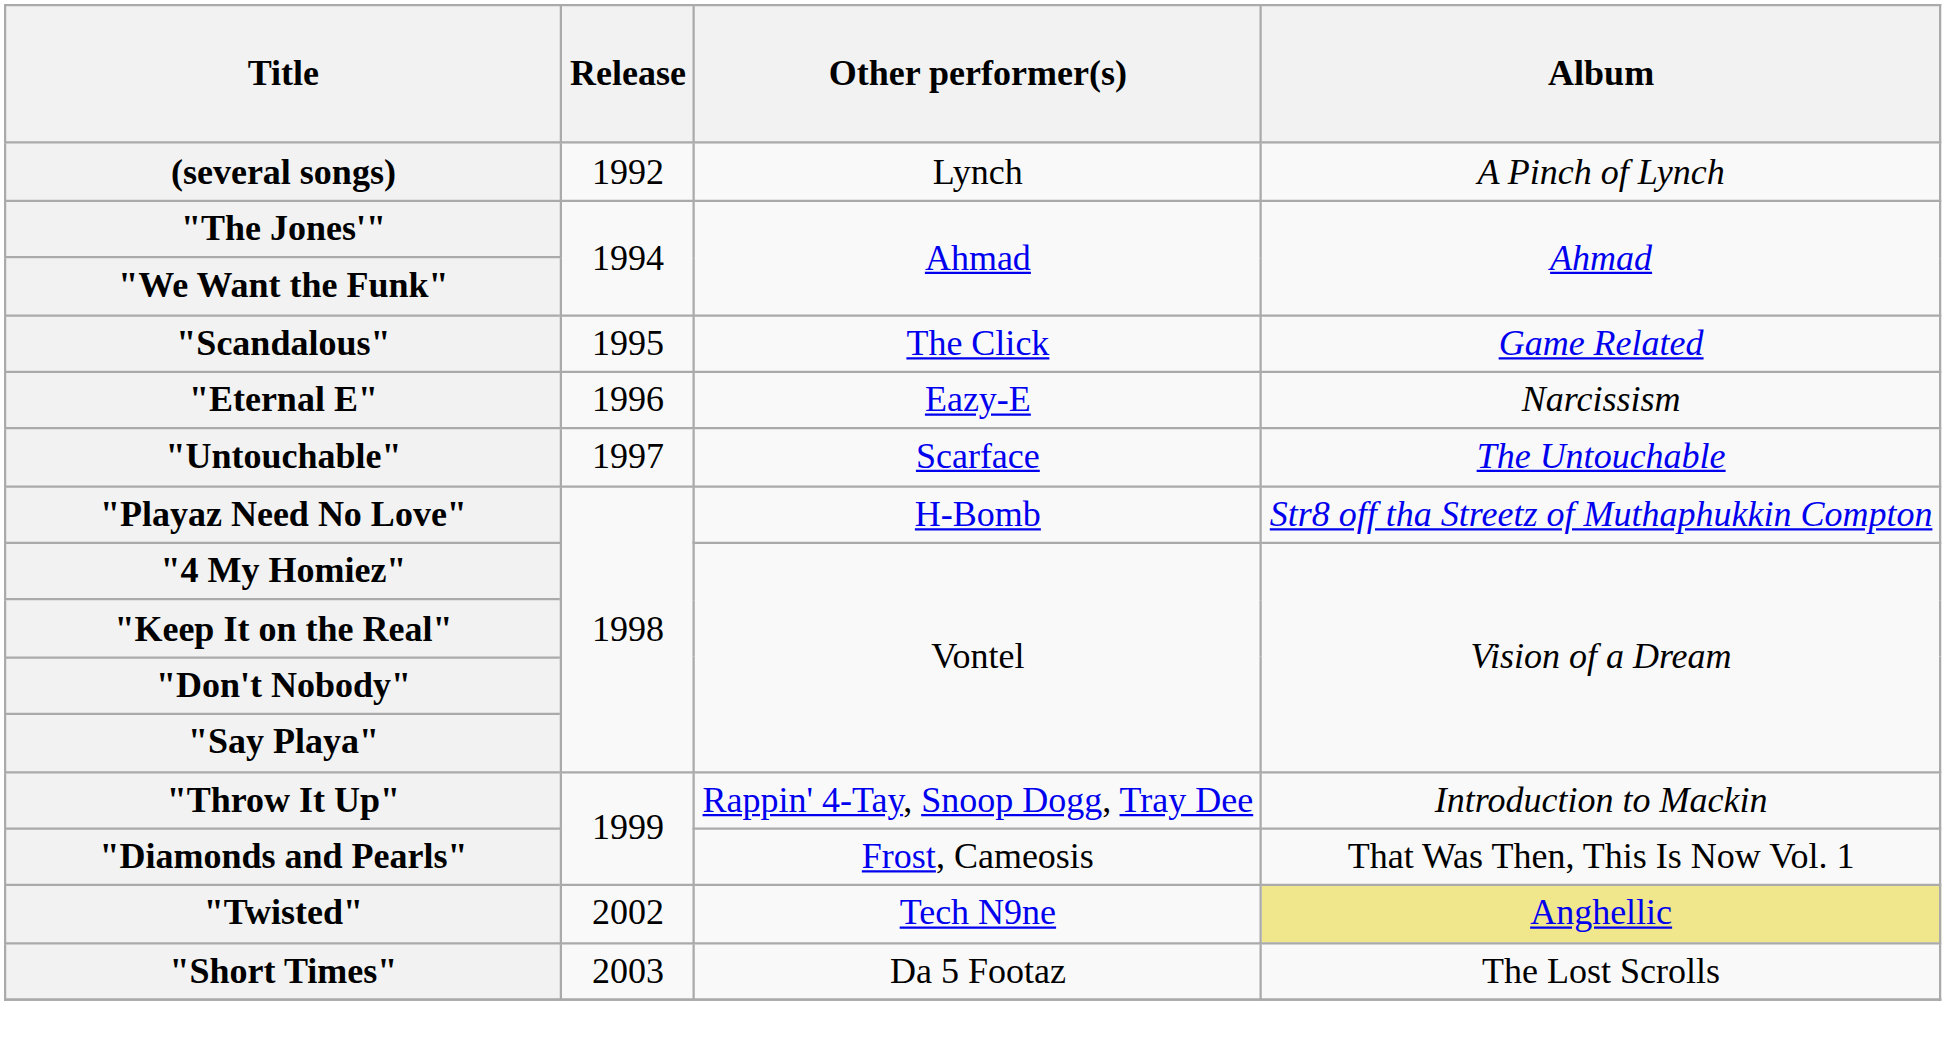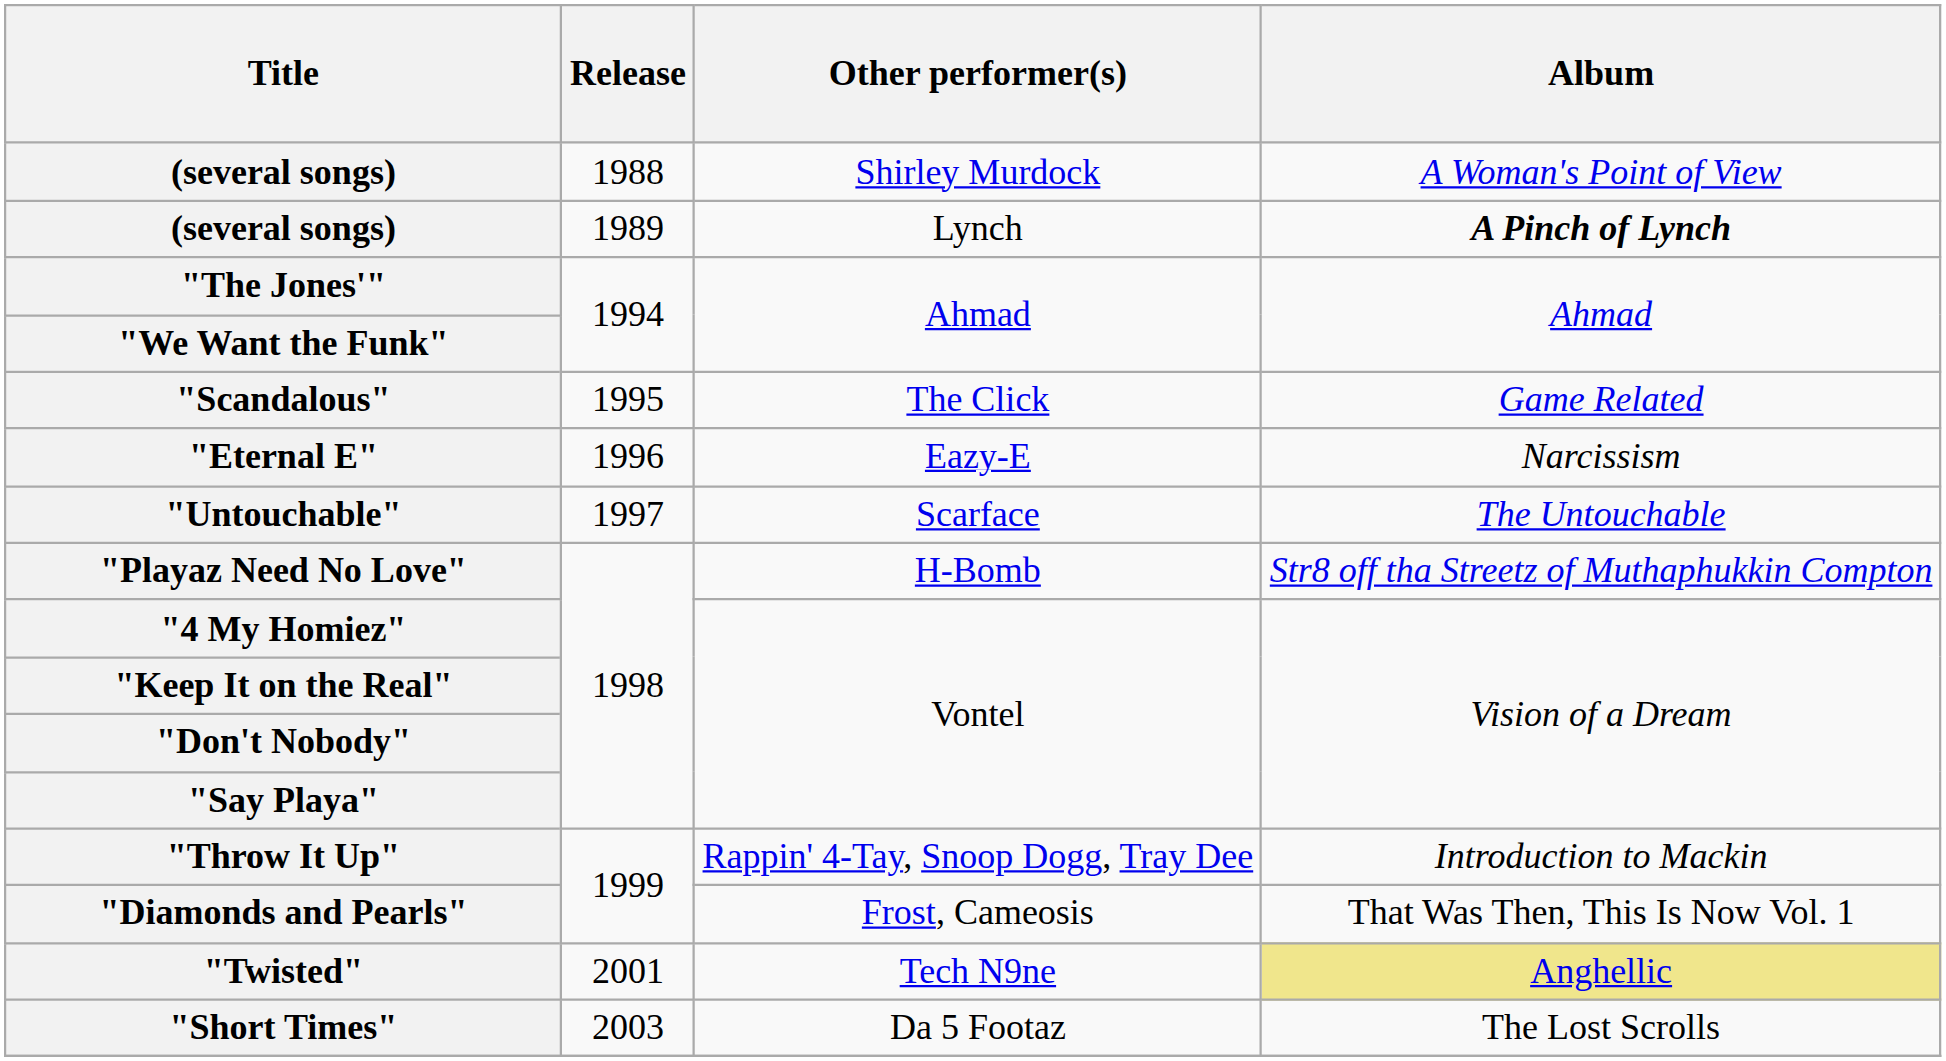 <table class="wikitable plainrowheaders" style="text-align:center;">
 <tr>
 <th scope="col" style="width:15em;">Title</th>
 <th scope="col" style="width:0.5em;">Release</th>
 <th scope="col">Other performer(s)</th>
 <th scope="col"><br>Album<br><br></th>
 </tr>
 <tr>
 <th scope="row">(several songs)</th>
-<td>1992</td>
+<td>1988</td>
+<td><a href='#'>Shirley Murdock</a></td>
+<td><em><a href='#'>A Woman's Point of View</a></em></td>
+</tr>
+<tr>
+<th scope="row">(several songs)</th>
+<td>1989</td>
 <td>Lynch</td>
-<td><em>A Pinch of Lynch</em></td>
+<td><strong><em>A Pinch of Lynch</em></strong></td>
 </tr>
 <tr>
 <th scope="row">"The Jones'"</th>
 <td rowspan=2>1994</td>
 <td rowspan=2><a href='#'>Ahmad</a></td>
 <td rowspan=2><em><a href='#'>Ahmad</a></em></td>
 </tr>
 <tr>
 <th scope="row">"We Want the Funk"</th>
 </tr>
 <tr>
 <th scope="row">"Scandalous"</th>
 <td>1995</td>
 <td><a href='#'>The Click</a></td>
 <td><em><a href='#'>Game Related</a></em></td>
 </tr>
 <tr>
 <th scope="row">"Eternal E"</th>
 <td>1996</td>
 <td><a href='#'>Eazy-E</a></td>
 <td><em>Narcissism</em></td>
 </tr>
 <tr>
 <th scope="row">"Untouchable"</th>
 <td>1997</td>
 <td><a href='#'>Scarface</a></td>
 <td><em><a href='#'>The Untouchable</a></em></td>
 </tr>
 <tr>
 <th scope="row">"Playaz Need No Love"</th>
 <td rowspan=5>1998</td>
 <td><a href='#'>H-Bomb</a></td>
 <td><em><a href='#'>Str8 off tha Streetz of Muthaphukkin Compton</a></em></td>
 </tr>
 <tr>
 <th scope="row">"4 My Homiez"</th>
 <td rowspan=4>Vontel</td>
 <td rowspan=4><em>Vision of a Dream</em></td>
 </tr>
 <tr>
 <th scope="row">"Keep It on the Real"</th>
 </tr>
 <tr>
 <th scope="row">"Don't Nobody"</th>
 </tr>
 <tr>
 <th scope="row">"Say Playa"</th>
 </tr>
 <tr>
 <th scope="row">"Throw It Up"</th>
 <td rowspan=2>1999</td>
 <td><a href='#'>Rappin' 4-Tay</a>, <a href='#'>Snoop Dogg</a>, <a href='#'>Tray Dee</a></td>
 <td><em>Introduction to Mackin<strong></td>
 </tr>
 <tr>
 <th scope="row">"Diamonds and Pearls"</th>
 <td><a href='#'>Frost</a>, Cameosis</td>
 <td></em>That Was Then, This Is Now Vol. 1<em></td>
 </tr>
 <tr>
 <th scope="row">"Twisted"</th>
-<td>2002</td>
+<td>2001</td>
 <td><a href='#'>Tech N9ne</a></td>
 <td style="background: khaki;"></em><a href='#'>Anghellic</a><em></td>
 </tr>
 <tr>
 <th scope="row">"Short Times"</th>
 <td>2003</td>
 <td>Da 5 Footaz</td>
 <td></em>The Lost Scrolls<em></td>
 </tr>
 <tr>
 </tr>
 </table>
